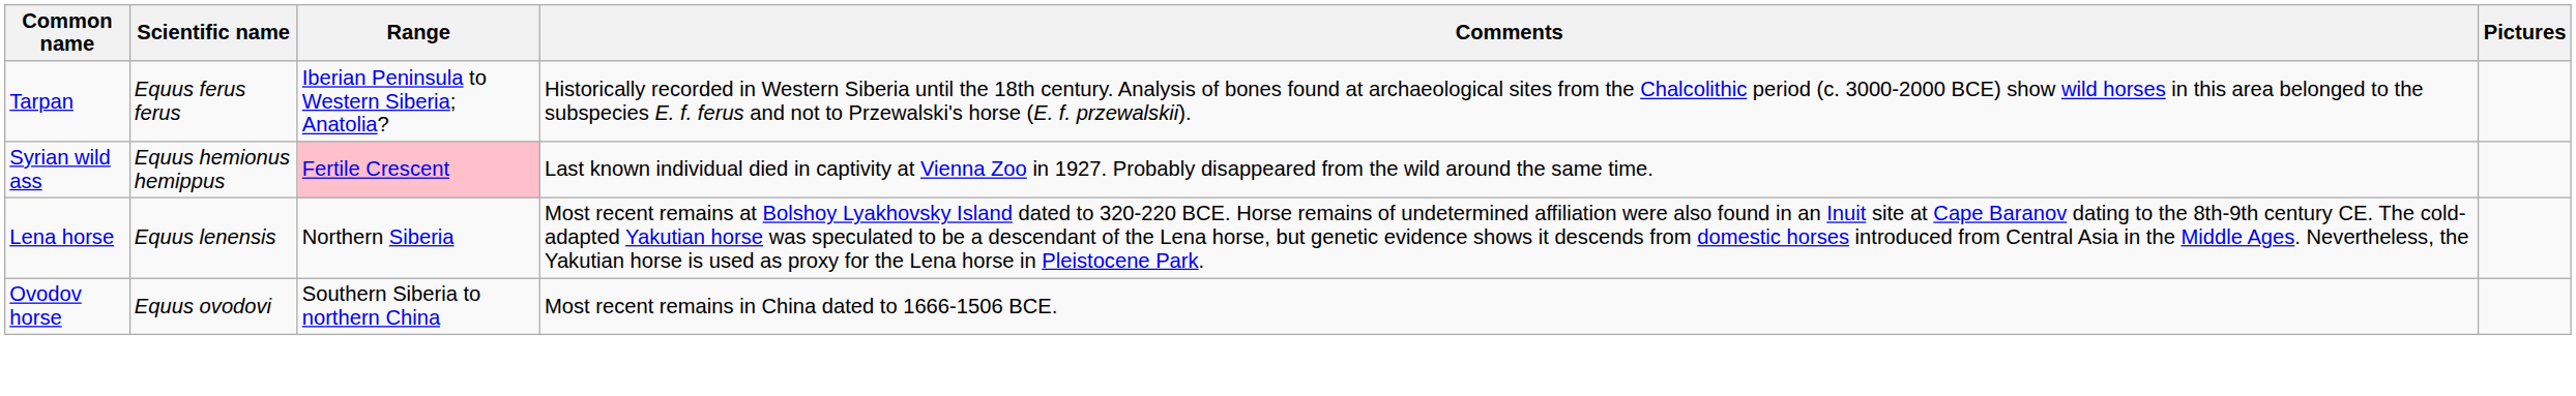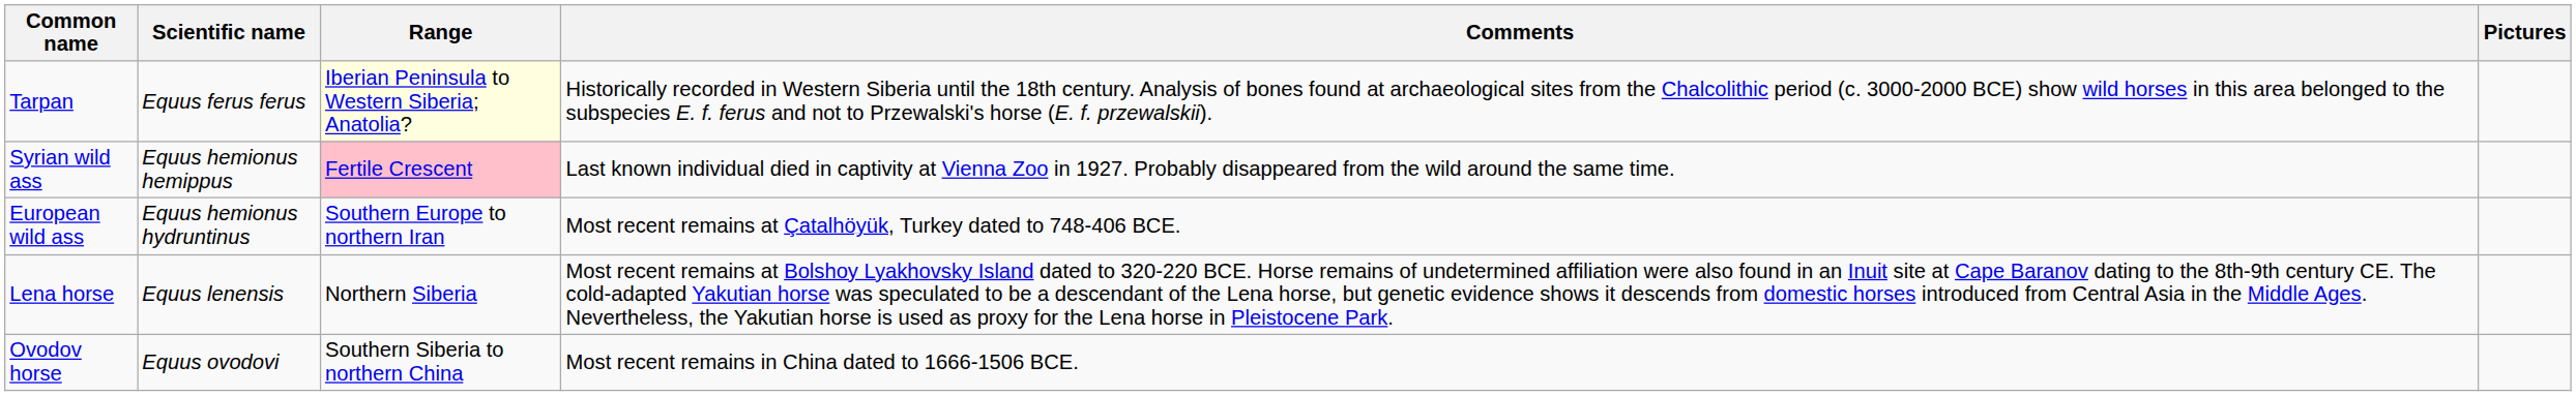 <table class="wikitable">
 <tr>
 <th>Common name</th>
 <th>Scientific name</th>
 <th>Range</th>
 <th class="unsortable">Comments</th>
 <th class="unsortable">Pictures</th>
 </tr>
 <tr>
 <td><a href='#'>Tarpan</a></td>
 <td><em>Equus ferus ferus</em></td>
-<td><a href='#'>Iberian Peninsula</a> to <a href='#'>Western Siberia</a>; <a href='#'>Anatolia</a>?</td>
+<td style="background: lightyellow;"><a href='#'>Iberian Peninsula</a> to <a href='#'>Western Siberia</a>; <a href='#'>Anatolia</a>?</td>
 <td>Historically recorded in Western Siberia until the 18th century. Analysis of bones found at archaeological sites from the <a href='#'>Chalcolithic</a> period (c. 3000-2000 BCE) show <a href='#'>wild horses</a> in this area belonged to the subspecies <em>E. f. ferus</em> and not to Przewalski's horse (<em>E. f. przewalskii</em>).</td>
 <td></td>
 </tr>
 <tr>
 <td><a href='#'>Syrian wild ass</a></td>
 <td><em>Equus hemionus hemippus</em></td>
 <td style="background: pink;"><a href='#'>Fertile Crescent</a></td>
 <td>Last known individual died in captivity at <a href='#'>Vienna Zoo</a> in 1927. Probably disappeared from the wild around the same time.</td>
+<td></td>
+</tr>
+<tr>
+<td><a href='#'>European wild ass</a></td>
+<td><em>Equus hemionus hydruntinus</em></td>
+<td><a href='#'>Southern Europe</a> to <a href='#'>northern Iran</a></td>
+<td>Most recent remains at <a href='#'>Çatalhöyük</a>, Turkey dated to 748-406 BCE.</td>
 <td></td>
 </tr>
 <tr>
 <td><a href='#'>Lena horse</a></td>
 <td><em>Equus lenensis</em></td>
 <td>Northern <a href='#'>Siberia</a></td>
 <td>Most recent remains at <a href='#'>Bolshoy Lyakhovsky Island</a> dated to 320-220 BCE. Horse remains of undetermined affiliation were also found in an <a href='#'>Inuit</a> site at <a href='#'>Cape Baranov</a> dating to the 8th-9th century CE. The cold-adapted <a href='#'>Yakutian horse</a> was speculated to be a descendant of the Lena horse, but genetic evidence shows it descends from <a href='#'>domestic horses</a> introduced from Central Asia in the <a href='#'>Middle Ages</a>. Nevertheless, the Yakutian horse is used as proxy for the Lena horse in <a href='#'>Pleistocene Park</a>.</td>
 <td></td>
 </tr>
 <tr>
 <td><a href='#'>Ovodov horse</a></td>
 <td><em>Equus ovodovi</em></td>
 <td>Southern Siberia to <a href='#'>northern China</a></td>
 <td>Most recent remains in China dated to 1666-1506 BCE.</td>
 <td></td>
 </tr>
 </table>
